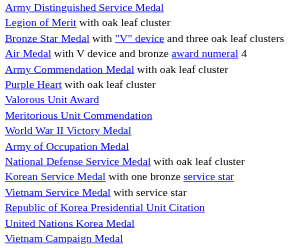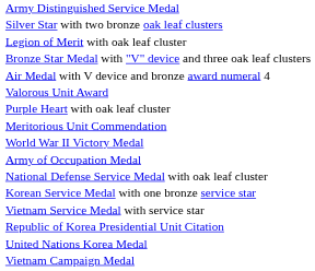 <table>
 <tr>
 <td></td>
 <td><a href='#'>Army Distinguished Service Medal</a></td>
+</tr>
+<tr>
+<td></td>
+<td><a href='#'>Silver Star</a> with two bronze <a href='#'>oak leaf clusters</a></td>
 </tr>
 <tr>
 <td></td>
 <td><a href='#'>Legion of Merit</a> with oak leaf cluster</td>
 </tr>
 <tr>
 <td></td>
 <td><a href='#'>Bronze Star Medal</a> with <a href='#'>"V" device</a> and three oak leaf clusters</td>
 </tr>
 <tr>
 <td><span></span><span></span></td>
 <td><a href='#'>Air Medal</a> with V device and bronze <a href='#'>award numeral</a> 4</td>
 </tr>
 <tr>
 <td></td>
-<td><a href='#'>Army Commendation Medal</a> with oak leaf cluster</td>
+<td><a href='#'>Valorous Unit Award</a></td>
 </tr>
 <tr>
 <td></td>
 <td><a href='#'>Purple Heart</a> with oak leaf cluster</td>
-</tr>
-<tr>
-<td></td>
-<td><a href='#'>Valorous Unit Award</a></td>
 </tr>
 <tr>
 <td></td>
 <td><a href='#'>Meritorious Unit Commendation</a></td>
 </tr>
 <tr>
 <td></td>
 <td><a href='#'>World War II Victory Medal</a></td>
 </tr>
 <tr>
 <td></td>
 <td><a href='#'>Army of Occupation Medal</a></td>
 </tr>
 <tr>
 <td></td>
 <td><a href='#'>National Defense Service Medal</a> with oak leaf cluster</td>
 </tr>
 <tr>
 <td></td>
 <td><a href='#'>Korean Service Medal</a> with one bronze <a href='#'>service star</a></td>
 </tr>
 <tr>
 <td></td>
 <td><a href='#'>Vietnam Service Medal</a> with service star</td>
 </tr>
 <tr>
 <td></td>
 <td><a href='#'>Republic of Korea Presidential Unit Citation</a></td>
 </tr>
 <tr>
 <td></td>
 <td><a href='#'>United Nations Korea Medal</a></td>
 </tr>
 <tr>
 <td></td>
 <td><a href='#'>Vietnam Campaign Medal</a></td>
 </tr>
 </table>
